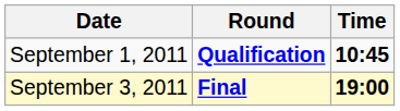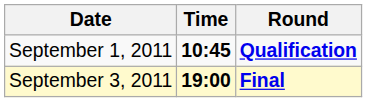 <table class="wikitable">
 <tr>
 <th>Date</th>
+<th>Time</th>
 <th>Round</th>
-<th>Time</th>
 </tr>
 <tr>
 <td>September 1, 2011</td>
+<td><strong>10:45</strong></td>
 <td><strong><a href='#'>Qualification</a></strong></td>
-<td><strong>10:45</strong></td>
 </tr>
 <tr style=background:lemonchiffon>
 <td>September 3, 2011</td>
+<td><strong>19:00</strong></td>
 <td><strong><a href='#'>Final</a></strong></td>
-<td><strong>19:00</strong></td>
 </tr>
 </table>
